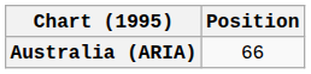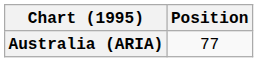 <table class="wikitable plainrowheaders" style="text-align:center">
 <tr>
 <th>Chart (1995)</th>
 <th>Position</th>
 </tr>
 <tr>
 <th scope="row">Australia (ARIA)</th>
-<td>66</td>
+<td>77</td>
 </tr>
 </table>
